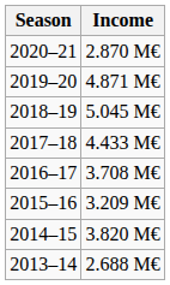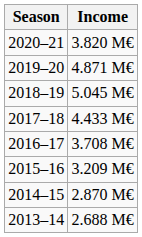 <table class="wikitable">
 <tr>
 <th>Season</th>
 <th>Income</th>
 </tr>
 <tr>
 <td>2020–21</td>
-<td>2.870 M€</td>
+<td>3.820 M€</td>
 </tr>
 <tr>
 <td>2019–20</td>
 <td>4.871 M€</td>
 </tr>
 <tr>
 <td>2018–19</td>
 <td>5.045 M€</td>
 </tr>
 <tr>
 <td>2017–18</td>
 <td>4.433 M€</td>
 </tr>
 <tr>
 <td>2016–17</td>
 <td>3.708 M€</td>
 </tr>
 <tr>
 <td>2015–16</td>
 <td>3.209 M€</td>
 </tr>
 <tr>
 <td>2014–15</td>
-<td>3.820 M€</td>
+<td>2.870 M€</td>
 </tr>
 <tr>
 <td>2013–14</td>
 <td>2.688 M€</td>
 </tr>
 </table>
